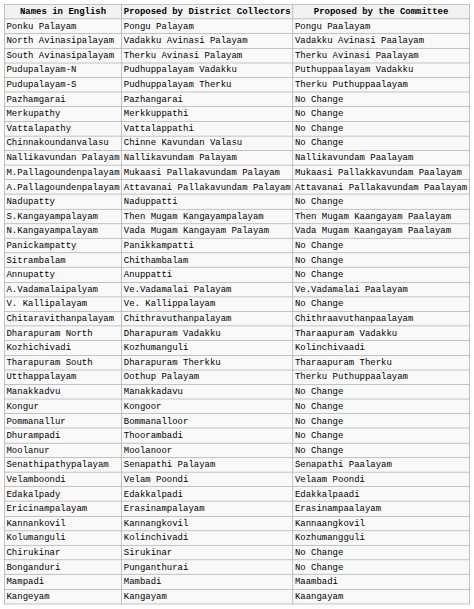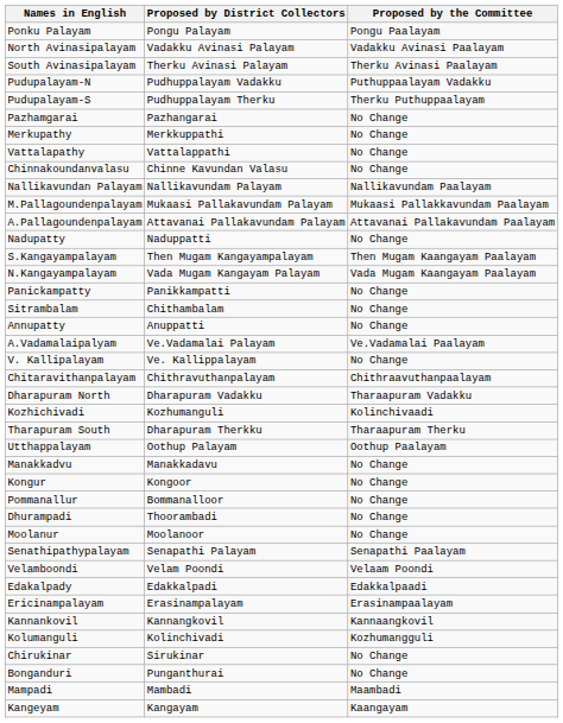 <table class="wikitable">
 <tr>
 <th>Names in English</th>
 <th>Proposed by District Collectors</th>
 <th>Proposed by the Committee</th>
 </tr>
 <tr>
 <td>Ponku  Palayam</td>
 <td>Pongu  Palayam</td>
 <td>Pongu  Paalayam</td>
 </tr>
 <tr>
 <td>North Avinasipalayam</td>
 <td>Vadakku Avinasi Palayam</td>
 <td>Vadakku  Avinasi Paalayam</td>
 </tr>
 <tr>
 <td>South Avinasipalayam</td>
 <td>Therku Avinasi Palayam</td>
 <td>Therku  Avinasi Paalayam</td>
 </tr>
 <tr>
 <td>Pudupalayam-N</td>
 <td>Pudhuppalayam  Vadakku</td>
 <td>Puthuppaalayam  Vadakku</td>
 </tr>
 <tr>
 <td>Pudupalayam-S</td>
 <td>Pudhuppalayam Therku</td>
 <td>Therku  Puthuppaalayam</td>
 </tr>
 <tr>
 <td>Pazhamgarai</td>
 <td>Pazhangarai</td>
 <td>No Change</td>
 </tr>
 <tr>
 <td>Merkupathy</td>
 <td>Merkkuppathi</td>
 <td>No Change</td>
 </tr>
 <tr>
 <td>Vattalapathy</td>
 <td>Vattalappathi</td>
 <td>No Change</td>
 </tr>
 <tr>
 <td>Chinnakoundanvalasu</td>
 <td>Chinne  Kavundan Valasu</td>
 <td>No Change</td>
 </tr>
 <tr>
 <td>Nallikavundan  Palayam</td>
 <td>Nallikavundam  Palayam</td>
 <td>Nallikavundam  Paalayam</td>
 </tr>
 <tr>
 <td>M.Pallagoundenpalayam</td>
 <td>Mukaasi Pallakavundam Palayam</td>
 <td>Mukaasi  Pallakkavundam Paalayam</td>
 </tr>
 <tr>
 <td>A.Pallagoundenpalayam</td>
 <td>Attavanai Pallakavundam Palayam</td>
 <td>Attavanai  Pallakavundam Paalayam</td>
 </tr>
 <tr>
 <td>Nadupatty</td>
 <td>Naduppatti</td>
 <td>No Change</td>
 </tr>
 <tr>
 <td>S.Kangayampalayam</td>
 <td>Then Mugam Kangayampalayam</td>
 <td>Then Mugam Kaangayam Paalayam</td>
 </tr>
 <tr>
 <td>N.Kangayampalayam</td>
 <td>Vada Mugam Kangayam Palayam</td>
 <td>Vada Mugam Kaangayam Paalayam</td>
 </tr>
 <tr>
 <td>Panickampatty</td>
 <td>Panikkampatti</td>
 <td>No Change</td>
 </tr>
 <tr>
 <td>Sitrambalam</td>
 <td>Chithambalam</td>
 <td>No Change</td>
 </tr>
 <tr>
 <td>Annupatty</td>
 <td>Anuppatti</td>
 <td>No Change</td>
 </tr>
 <tr>
 <td>A.Vadamalaipalyam</td>
 <td>Ve.Vadamalai Palayam</td>
 <td>Ve.Vadamalai Paalayam</td>
 </tr>
 <tr>
 <td>V.  Kallipalayam</td>
 <td>Ve. Kallippalayam</td>
 <td>No Change</td>
 </tr>
 <tr>
 <td>Chitaravithanpalayam</td>
 <td>Chithravuthanpalayam</td>
 <td>Chithraavuthanpaalayam</td>
 </tr>
 <tr>
 <td>Dharapuram  North</td>
 <td>Dharapuram Vadakku</td>
 <td>Tharaapuram Vadakku</td>
 </tr>
 <tr>
 <td>Kozhichivadi</td>
 <td>Kozhumanguli</td>
 <td>Kolinchivaadi</td>
 </tr>
 <tr>
 <td>Tharapuram  South</td>
 <td>Dharapuram Therkku</td>
 <td>Tharaapuram Therku</td>
 </tr>
 <tr>
 <td>Utthappalayam</td>
 <td>Oothup Palayam</td>
-<td>Therku  Puthuppaalayam</td>
+<td>Oothup Paalayam</td>
 </tr>
 <tr>
 <td>Manakkadvu</td>
 <td>Manakkadavu</td>
 <td>No Change</td>
 </tr>
 <tr>
 <td>Kongur</td>
 <td>Kongoor</td>
 <td>No Change</td>
 </tr>
 <tr>
 <td>Pommanallur</td>
 <td>Bommanalloor</td>
 <td>No Change</td>
 </tr>
 <tr>
 <td>Dhurampadi</td>
 <td>Thoorambadi</td>
 <td>No Change</td>
 </tr>
 <tr>
 <td>Moolanur</td>
 <td>Moolanoor</td>
 <td>No Change</td>
 </tr>
 <tr>
 <td>Senathipathypalayam</td>
 <td>Senapathi Palayam</td>
 <td>Senapathi Paalayam</td>
 </tr>
 <tr>
 <td>Velamboondi</td>
 <td>Velam Poondi</td>
 <td>Velaam Poondi</td>
 </tr>
 <tr>
 <td>Edakalpady</td>
 <td>Edakkalpadi</td>
 <td>Edakkalpaadi</td>
 </tr>
 <tr>
 <td>Ericinampalayam</td>
 <td>Erasinampalayam</td>
 <td>Erasinampaalayam</td>
 </tr>
 <tr>
 <td>Kannankovil</td>
 <td>Kannangkovil</td>
 <td>Kannaangkovil</td>
 </tr>
 <tr>
 <td>Kolumanguli</td>
 <td>Kolinchivadi</td>
 <td>Kozhumangguli</td>
 </tr>
 <tr>
 <td>Chirukinar</td>
 <td>Sirukinar</td>
 <td>No Change</td>
 </tr>
 <tr>
 <td>Bonganduri</td>
 <td>Punganthurai</td>
 <td>No Change</td>
 </tr>
 <tr>
 <td>Mampadi</td>
 <td>Mambadi</td>
 <td>Maambadi</td>
 </tr>
 <tr>
 <td>Kangeyam</td>
 <td>Kangayam</td>
 <td>Kaangayam</td>
 </tr>
 </table>
